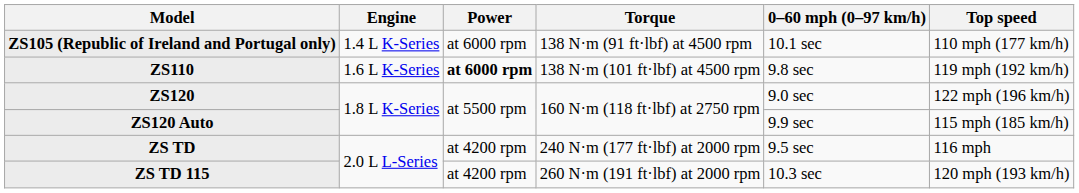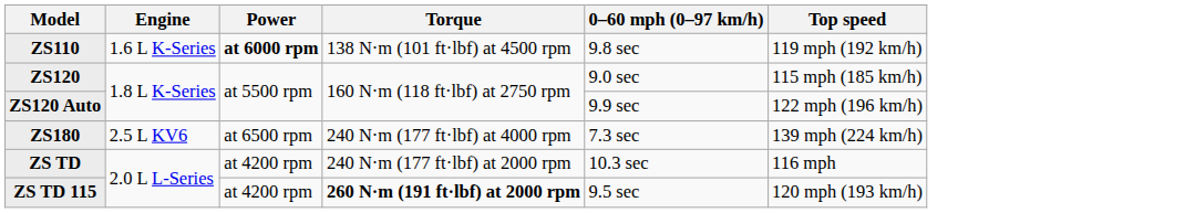 <table class="wikitable">
 <tr>
 <th>Model</th>
 <th>Engine</th>
 <th>Power</th>
 <th>Torque</th>
 <th>0–60 mph (0–97 km/h)</th>
 <th>Top speed</th>
-</tr>
-<tr>
-<th style="background: #ececec;">ZS105 (Republic of Ireland and Portugal only)</th>
-<td>1.4 L <a href='#'>K-Series</a></td>
-<td> at 6000 rpm</td>
-<td>138 N·m (91 ft·lbf) at 4500 rpm</td>
-<td>10.1 sec</td>
-<td>110 mph (177 km/h)</td>
 </tr>
 <tr>
 <th style="background: #ececec;">ZS110</th>
 <td>1.6 L <a href='#'>K-Series</a></td>
 <td><strong> at 6000 rpm</strong></td>
 <td>138 N·m (101 ft·lbf) at 4500 rpm</td>
 <td>9.8 sec</td>
 <td>119 mph (192 km/h)</td>
 </tr>
 <tr>
 <th style="background: #ececec;">ZS120</th>
 <td rowspan="2">1.8 L <a href='#'>K-Series</a></td>
 <td rowspan="2"> at 5500 rpm</td>
 <td rowspan="2">160 N·m (118 ft·lbf) at 2750 rpm</td>
 <td>9.0 sec</td>
-<td>122 mph (196 km/h)</td>
+<td>115 mph (185 km/h)</td>
 </tr>
 <tr>
 <th style="background: #ececec;">ZS120 Auto</th>
 <td>9.9 sec</td>
-<td>115 mph (185 km/h)</td>
+<td>122 mph (196 km/h)</td>
+</tr>
+<tr>
+<th style="background: #ececec;">ZS180</th>
+<td>2.5 L <a href='#'>KV6</a></td>
+<td> at 6500 rpm</td>
+<td>240 N·m (177 ft·lbf) at 4000 rpm</td>
+<td>7.3 sec</td>
+<td>139 mph (224 km/h)</td>
 </tr>
 <tr>
 <th style="background: #ececec;">ZS TD</th>
 <td rowspan="2">2.0 L <a href='#'>L-Series</a></td>
 <td> at 4200 rpm</td>
 <td>240 N·m (177 ft·lbf) at 2000 rpm</td>
-<td>9.5 sec</td>
+<td>10.3 sec</td>
 <td>116 mph</td>
 </tr>
 <tr>
 <th style="background: #ececec;">ZS TD 115</th>
 <td> at 4200 rpm</td>
-<td>260 N·m (191 ft·lbf) at 2000 rpm</td>
-<td>10.3 sec</td>
+<td><strong>260 N·m (191 ft·lbf) at 2000 rpm</strong></td>
+<td>9.5 sec</td>
 <td>120 mph (193 km/h)</td>
 </tr>
 </table>
